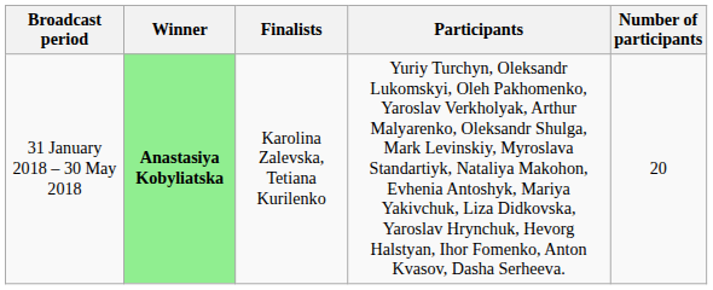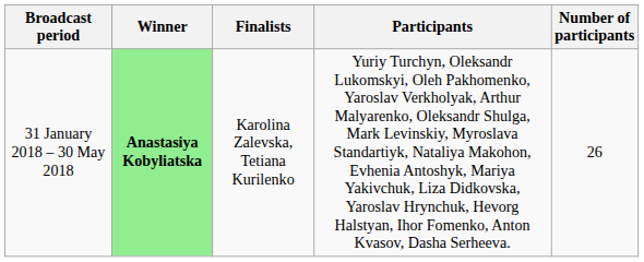 <table class="wikitable" style="font-size:90%; width:95%; text-align: center;">
 <tr>
 <th width="17%">Broadcast period</th>
 <th width=16%>Winner</th>
 <th width=16%>Finalists</th>
 <th width="38%">Participants</th>
 <th width="7%">Number of participants</th>
 </tr>
 <tr>
 <td>31 January 2018 – 30 May 2018</td>
 <td style="background: lightgreen;"><strong>Anastasiya Kobyliatska</strong></td>
 <td>Karolina Zalevska, Tetiana Kurilenko</td>
 <td>Yuriy Turchyn, Oleksandr Lukomskyi, Oleh Pakhomenko, Yaroslav Verkholyak, Arthur Malyarenko, Oleksandr Shulga, Mark Levinskiy, Myroslava Standartiyk, Nataliya  Makohon, Evhenia Antoshyk, Mariya Yakivchuk, Liza Didkovska, Yaroslav Hrynchuk, Hevorg Halstyan, Ihor Fomenko, Anton Kvasov, Dasha Serheeva.</td>
-<td>20</td>
+<td>26</td>
 </tr>
 </table>
